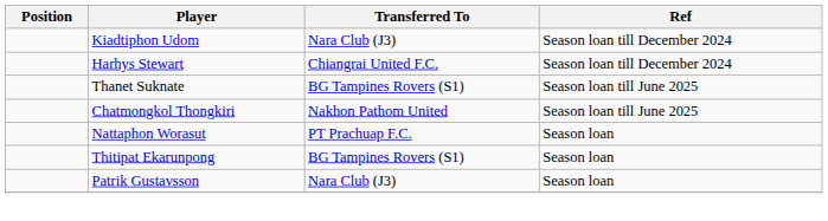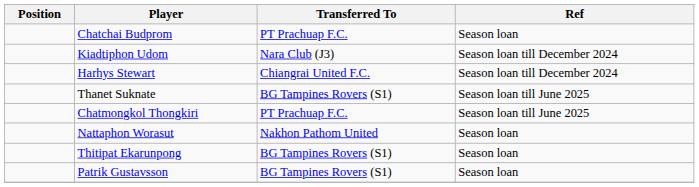 <table class="wikitable sortable" style="width:70%; text-align:center; font-size:100%; text-align:left;">
 <tr>
 <th>Position</th>
 <th>Player</th>
 <th>Transferred To</th>
 <th>Ref</th>
+</tr>
+<tr>
+<td></td>
+<td> <a href='#'>Chatchai Budprom</a></td>
+<td> <a href='#'>PT Prachuap F.C.</a></td>
+<td>Season loan</td>
 </tr>
 <tr>
 <td></td>
 <td> <a href='#'>Kiadtiphon Udom</a></td>
 <td> <a href='#'>Nara Club</a> (J3)</td>
 <td>Season loan till December 2024</td>
 </tr>
 <tr>
 <td></td>
 <td> <a href='#'>Harhys Stewart</a></td>
 <td> <a href='#'>Chiangrai United F.C.</a></td>
 <td>Season loan till December 2024</td>
 </tr>
 <tr>
 <td></td>
 <td> Thanet Suknate</td>
 <td> <a href='#'>BG Tampines Rovers</a> (S1)</td>
 <td>Season loan till June 2025</td>
 </tr>
 <tr>
 <td></td>
 <td> <a href='#'>Chatmongkol Thongkiri</a></td>
-<td> <a href='#'>Nakhon Pathom United</a></td>
+<td> <a href='#'>PT Prachuap F.C.</a></td>
 <td>Season loan till June 2025</td>
 </tr>
 <tr>
 <td></td>
 <td> <a href='#'>Nattaphon Worasut</a></td>
-<td> <a href='#'>PT Prachuap F.C.</a></td>
+<td> <a href='#'>Nakhon Pathom United</a></td>
 <td>Season loan</td>
 </tr>
 <tr>
 <td></td>
 <td> <a href='#'>Thitipat Ekarunpong</a></td>
 <td> <a href='#'>BG Tampines Rovers</a> (S1)</td>
 <td>Season loan</td>
 </tr>
 <tr>
 <td></td>
 <td> <a href='#'>Patrik Gustavsson</a></td>
-<td> <a href='#'>Nara Club</a> (J3)</td>
+<td> <a href='#'>BG Tampines Rovers</a> (S1)</td>
 <td>Season loan</td>
 </tr>
 <tr>
 </tr>
 </table>
